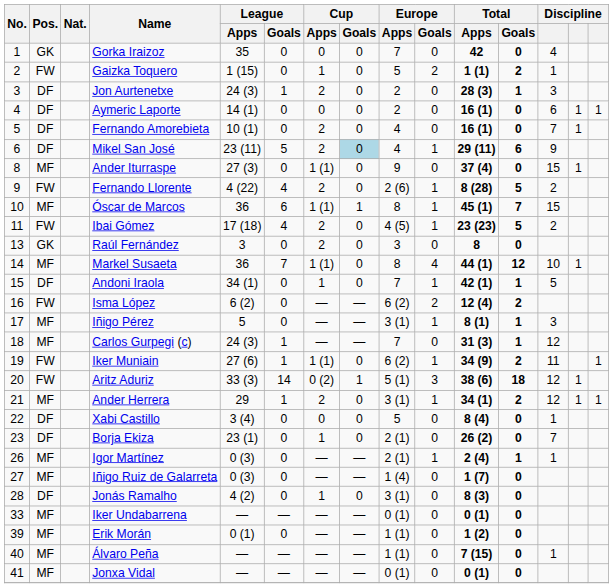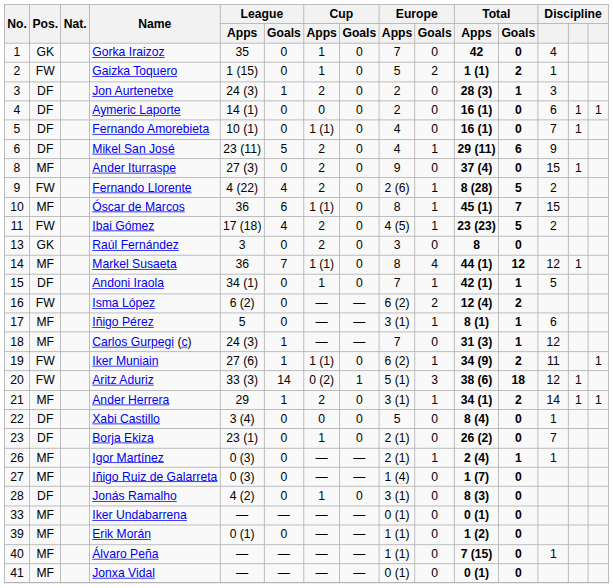 <table class="wikitable" style="text-align:center">
 <tr>
 <th rowspan="2" valign="center">No.</th>
 <th rowspan="2" valign="center">Pos.</th>
 <th rowspan="2" valign="center">Nat.</th>
 <th rowspan="2" valign="center">Name</th>
 <th colspan="2" width="85">League</th>
 <th colspan="2" width="85">Cup</th>
 <th colspan="2" width="85">Europe</th>
 <th colspan="2" width="85">Total</th>
 <th colspan="3" width="85">Discipline</th>
 </tr>
 <tr>
 <th>Apps</th>
 <th>Goals</th>
 <th>Apps</th>
 <th>Goals</th>
 <th>Apps</th>
 <th>Goals</th>
 <th>Apps</th>
 <th>Goals</th>
 <th></th>
 <th></th>
 <th></th>
 </tr>
 <tr>
 <td>1</td>
 <td>GK</td>
 <td></td>
 <td align="left"><a href='#'>Gorka Iraizoz</a></td>
 <td>35</td>
 <td>0</td>
-<td>0</td>
+<td>1</td>
 <td>0</td>
 <td>7</td>
 <td>0</td>
 <td><strong>42</strong></td>
 <td><strong>0</strong></td>
 <td>4</td>
 <td></td>
 <td></td>
 </tr>
 <tr>
 <td>2</td>
 <td>FW</td>
 <td></td>
 <td align="left"><a href='#'>Gaizka Toquero</a></td>
 <td>1 (15)</td>
 <td>0</td>
 <td>1</td>
 <td>0</td>
 <td>5</td>
 <td>2</td>
 <td><strong>1 (1)</strong></td>
 <td><strong>2</strong></td>
 <td>1</td>
 <td></td>
 <td></td>
 </tr>
 <tr>
 <td>3</td>
 <td>DF</td>
 <td></td>
 <td align="left"><a href='#'>Jon Aurtenetxe</a></td>
 <td>24 (3)</td>
 <td>1</td>
 <td>2</td>
 <td>0</td>
 <td>2</td>
 <td>0</td>
 <td><strong>28 (3)</strong></td>
 <td><strong>1</strong></td>
 <td>3</td>
 <td></td>
 <td></td>
 </tr>
 <tr>
 <td>4</td>
 <td>DF</td>
 <td></td>
 <td align="left"><a href='#'>Aymeric Laporte</a></td>
 <td>14 (1)</td>
 <td>0</td>
 <td>0</td>
 <td>0</td>
 <td>2</td>
 <td>0</td>
 <td><strong>16 (1)</strong></td>
 <td><strong>0</strong></td>
 <td>6</td>
 <td>1</td>
 <td>1</td>
 </tr>
 <tr>
 <td>5</td>
 <td>DF</td>
 <td></td>
 <td align="left"><a href='#'>Fernando Amorebieta</a></td>
 <td>10 (1)</td>
 <td>0</td>
-<td>2</td>
+<td>1 (1)</td>
 <td>0</td>
 <td>4</td>
 <td>0</td>
 <td><strong>16 (1)</strong></td>
 <td><strong>0</strong></td>
 <td>7</td>
 <td>1</td>
 <td></td>
 </tr>
 <tr>
 <td>6</td>
 <td>DF</td>
 <td></td>
 <td align="left"><a href='#'>Mikel San José</a></td>
 <td>23 (11)</td>
 <td>5</td>
 <td>2</td>
-<td style="background: lightblue;">0</td>
+<td>0</td>
 <td>4</td>
 <td>1</td>
 <td><strong>29 (11)</strong></td>
 <td><strong>6</strong></td>
 <td>9</td>
 <td></td>
 <td></td>
 </tr>
 <tr>
 <td>8</td>
 <td>MF</td>
 <td></td>
 <td align="left"><a href='#'>Ander Iturraspe</a></td>
 <td>27 (3)</td>
 <td>0</td>
-<td>1 (1)</td>
+<td>2</td>
 <td>0</td>
 <td>9</td>
 <td>0</td>
 <td><strong>37 (4)</strong></td>
 <td><strong>0</strong></td>
 <td>15</td>
 <td>1</td>
 <td></td>
 </tr>
 <tr>
 <td>9</td>
 <td>FW</td>
 <td></td>
 <td align="left"><a href='#'>Fernando Llorente</a></td>
 <td>4 (22)</td>
 <td>4</td>
 <td>2</td>
 <td>0</td>
 <td>2 (6)</td>
 <td>1</td>
 <td><strong>8 (28)</strong></td>
 <td><strong>5</strong></td>
 <td>2</td>
 <td></td>
 <td></td>
 </tr>
 <tr>
 <td>10</td>
 <td>MF</td>
 <td></td>
 <td align="left"><a href='#'>Óscar de Marcos</a></td>
 <td>36</td>
 <td>6</td>
 <td>1 (1)</td>
-<td>1</td>
+<td>0</td>
 <td>8</td>
 <td>1</td>
 <td><strong>45 (1)</strong></td>
 <td><strong>7</strong></td>
 <td>15</td>
 <td></td>
 <td></td>
 </tr>
 <tr>
 <td>11</td>
 <td>FW</td>
 <td></td>
 <td align="left"><a href='#'>Ibai Gómez</a></td>
 <td>17 (18)</td>
 <td>4</td>
 <td>2</td>
 <td>0</td>
 <td>4 (5)</td>
 <td>1</td>
 <td><strong>23 (23)</strong></td>
 <td><strong>5</strong></td>
 <td>2</td>
 <td></td>
 <td></td>
 </tr>
 <tr>
 <td>13</td>
 <td>GK</td>
 <td></td>
 <td align="left"><a href='#'>Raúl Fernández</a></td>
 <td>3</td>
 <td>0</td>
 <td>2</td>
 <td>0</td>
 <td>3</td>
 <td>0</td>
 <td><strong>8</strong></td>
 <td><strong>0</strong></td>
 <td></td>
 <td></td>
 <td></td>
 </tr>
 <tr>
 <td>14</td>
 <td>MF</td>
 <td></td>
 <td align="left"><a href='#'>Markel Susaeta</a></td>
 <td>36</td>
 <td>7</td>
 <td>1 (1)</td>
 <td>0</td>
 <td>8</td>
 <td>4</td>
 <td><strong>44 (1)</strong></td>
 <td><strong>12</strong></td>
-<td>10</td>
+<td>12</td>
 <td>1</td>
 <td></td>
 </tr>
 <tr>
 <td>15</td>
 <td>DF</td>
 <td></td>
 <td align="left"><a href='#'>Andoni Iraola</a></td>
 <td>34 (1)</td>
 <td>0</td>
 <td>1</td>
 <td>0</td>
 <td>7</td>
 <td>1</td>
 <td><strong>42 (1)</strong></td>
 <td><strong>1</strong></td>
 <td>5</td>
 <td></td>
 <td></td>
 </tr>
 <tr>
 <td>16</td>
 <td>FW</td>
 <td></td>
 <td align="left"><a href='#'>Isma López</a></td>
 <td>6 (2)</td>
 <td>0</td>
 <td>—</td>
 <td>—</td>
 <td>6 (2)</td>
 <td>2</td>
 <td><strong>12 (4)</strong></td>
 <td><strong>2</strong></td>
 <td></td>
 <td></td>
 <td></td>
 </tr>
 <tr>
 <td>17</td>
 <td>MF</td>
 <td></td>
 <td align="left"><a href='#'>Iñigo Pérez</a></td>
 <td>5</td>
 <td>0</td>
 <td>—</td>
 <td>—</td>
 <td>3 (1)</td>
 <td>1</td>
 <td><strong>8 (1)</strong></td>
 <td><strong>1</strong></td>
-<td>3</td>
+<td>6</td>
 <td></td>
 <td></td>
 </tr>
 <tr>
 <td>18</td>
 <td>MF</td>
 <td></td>
 <td align="left"><a href='#'>Carlos Gurpegi</a> (<a href='#'>c</a>)</td>
 <td>24 (3)</td>
 <td>1</td>
 <td>—</td>
 <td>—</td>
 <td>7</td>
 <td>0</td>
 <td><strong>31 (3)</strong></td>
 <td><strong>1</strong></td>
 <td>12</td>
 <td></td>
 <td></td>
 </tr>
 <tr>
 <td>19</td>
 <td>FW</td>
 <td></td>
 <td align="left"><a href='#'>Iker Muniain</a></td>
 <td>27 (6)</td>
 <td>1</td>
 <td>1 (1)</td>
 <td>0</td>
 <td>6 (2)</td>
 <td>1</td>
 <td><strong>34 (9)</strong></td>
 <td><strong>2</strong></td>
 <td>11</td>
 <td></td>
 <td>1</td>
 </tr>
 <tr>
 <td>20</td>
 <td>FW</td>
 <td></td>
 <td align="left"><a href='#'>Aritz Aduriz</a></td>
 <td>33 (3)</td>
 <td>14</td>
 <td>0 (2)</td>
 <td>1</td>
 <td>5 (1)</td>
 <td>3</td>
 <td><strong>38 (6)</strong></td>
 <td><strong>18</strong></td>
 <td>12</td>
 <td>1</td>
 <td></td>
 </tr>
 <tr>
 <td>21</td>
 <td>MF</td>
 <td></td>
 <td align="left"><a href='#'>Ander Herrera</a></td>
 <td>29</td>
 <td>1</td>
 <td>2</td>
 <td>0</td>
 <td>3 (1)</td>
 <td>1</td>
 <td><strong>34 (1)</strong></td>
 <td><strong>2</strong></td>
-<td>12</td>
+<td>14</td>
 <td>1</td>
 <td>1</td>
 </tr>
 <tr>
 <td>22</td>
 <td>DF</td>
 <td></td>
 <td align="left"><a href='#'>Xabi Castillo</a></td>
 <td>3 (4)</td>
 <td>0</td>
 <td>0</td>
 <td>0</td>
 <td>5</td>
 <td>0</td>
 <td><strong>8 (4)</strong></td>
 <td><strong>0</strong></td>
 <td>1</td>
 <td></td>
 <td></td>
 </tr>
 <tr>
 <td>23</td>
 <td>DF</td>
 <td></td>
 <td align="left"><a href='#'>Borja Ekiza</a></td>
 <td>23 (1)</td>
 <td>0</td>
 <td>1</td>
 <td>0</td>
 <td>2 (1)</td>
 <td>0</td>
 <td><strong>26 (2)</strong></td>
 <td><strong>0</strong></td>
 <td>7</td>
 <td></td>
 <td></td>
 </tr>
 <tr>
 <td>26</td>
 <td>MF</td>
 <td></td>
 <td align="left"><a href='#'>Igor Martínez</a></td>
 <td>0 (3)</td>
 <td>0</td>
 <td>—</td>
 <td>—</td>
 <td>2 (1)</td>
 <td>1</td>
 <td><strong>2 (4)</strong></td>
 <td><strong>1</strong></td>
 <td>1</td>
 <td></td>
 <td></td>
 </tr>
 <tr>
 <td>27</td>
 <td>MF</td>
 <td></td>
 <td align="left"><a href='#'>Iñigo Ruiz de Galarreta</a></td>
 <td>0 (3)</td>
 <td>0</td>
 <td>—</td>
 <td>—</td>
 <td>1 (4)</td>
 <td>0</td>
 <td><strong>1 (7)</strong></td>
 <td><strong>0</strong></td>
 <td></td>
 <td></td>
 <td></td>
 </tr>
 <tr>
 <td>28</td>
 <td align="center">DF</td>
 <td></td>
 <td align="left"><a href='#'>Jonás Ramalho</a></td>
 <td>4 (2)</td>
 <td>0</td>
 <td>1</td>
 <td>0</td>
 <td>3 (1)</td>
 <td>0</td>
 <td><strong>8 (3)</strong></td>
 <td><strong>0</strong></td>
 <td></td>
 <td></td>
 <td></td>
 </tr>
 <tr>
 <td>33</td>
 <td align="center">MF</td>
 <td></td>
 <td align="left"><a href='#'>Iker Undabarrena</a></td>
 <td>—</td>
 <td>—</td>
 <td>—</td>
 <td>—</td>
 <td>0 (1)</td>
 <td>0</td>
 <td><strong>0 (1)</strong></td>
 <td><strong>0</strong></td>
 <td></td>
 <td></td>
 <td></td>
 </tr>
 <tr>
 <td>39</td>
 <td align="center">MF</td>
 <td></td>
 <td align="left"><a href='#'>Erik Morán</a></td>
 <td>0 (1)</td>
 <td>0</td>
 <td>—</td>
 <td>—</td>
 <td>1 (1)</td>
 <td>0</td>
 <td><strong>1 (2)</strong></td>
 <td><strong>0</strong></td>
 <td></td>
 <td></td>
 <td></td>
 </tr>
 <tr>
 <td>40</td>
 <td align="center">MF</td>
 <td></td>
 <td align="left"><a href='#'>Álvaro Peña</a></td>
 <td>—</td>
 <td>—</td>
 <td>—</td>
 <td>—</td>
 <td>1 (1)</td>
 <td>0</td>
 <td><strong>7 (15)</strong></td>
 <td><strong>0</strong></td>
 <td>1</td>
 <td></td>
 <td></td>
 </tr>
 <tr>
 <td>41</td>
 <td align="center">MF</td>
 <td></td>
 <td align="left"><a href='#'>Jonxa Vidal</a></td>
 <td>—</td>
 <td>—</td>
 <td>—</td>
 <td>—</td>
 <td>0 (1)</td>
 <td>0</td>
 <td><strong>0 (1)</strong></td>
 <td><strong>0</strong></td>
 <td></td>
 <td></td>
 <td></td>
 </tr>
 <tr>
 </tr>
 </table>
